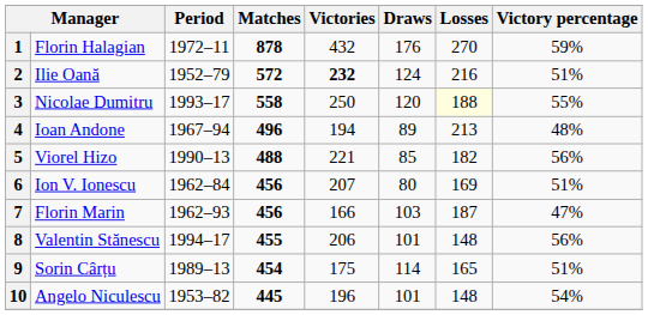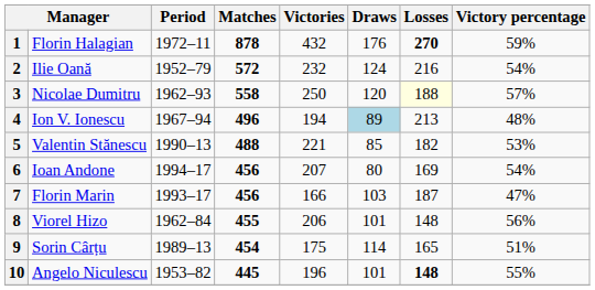 <table class="wikitable sortable" style="text-align:left;">
 <tr>
 </tr>
 <tr>
 <th colspan="2" style="text-align:center;">Manager</th>
 <th style="text-align:center;">Period</th>
 <th style="text-align:center;">Matches</th>
 <th style="text-align:center;">Victories</th>
 <th style="text-align:center;">Draws</th>
 <th style="text-align:center;">Losses</th>
 <th style="text-align:center;">Victory percentage</th>
 </tr>
 <tr>
 <th>1</th>
 <td> <a href='#'>Florin Halagian</a></td>
 <td style="text-align:center;">1972–11</td>
 <td style="text-align:center;"><strong>878</strong></td>
 <td style="text-align:center;">432</td>
 <td style="text-align:center;">176</td>
-<td style="text-align:center;">270</td>
+<td style="text-align:center;"><strong>270</strong></td>
 <td style="text-align:center;">59%</td>
 </tr>
 <tr>
 <th>2</th>
 <td> <a href='#'>Ilie Oană</a></td>
 <td style="text-align:center;">1952–79</td>
 <td style="text-align:center;"><strong>572</strong></td>
-<td style="text-align:center;"><strong>232</strong></td>
+<td style="text-align:center;">232</td>
 <td style="text-align:center;">124</td>
 <td style="text-align:center;">216</td>
-<td style="text-align:center;">51%</td>
+<td style="text-align:center;">54%</td>
 </tr>
 <tr>
 <th>3</th>
 <td> <a href='#'>Nicolae Dumitru</a></td>
-<td style="text-align:center;">1993–17</td>
+<td style="text-align:center;">1962–93</td>
 <td style="text-align:center;"><strong>558</strong></td>
 <td style="text-align:center;">250</td>
 <td style="text-align:center;">120</td>
 <td style="background: lightyellow; text-align:center;">188</td>
-<td style="text-align:center;">55%</td>
+<td style="text-align:center;">57%</td>
 </tr>
 <tr>
 <th>4</th>
-<td> <a href='#'>Ioan Andone</a></td>
+<td> <a href='#'>Ion V. Ionescu</a></td>
 <td style="text-align:center;">1967–94</td>
 <td style="text-align:center;"><strong>496</strong></td>
 <td style="text-align:center;">194</td>
-<td style="text-align:center;">89</td>
+<td style="background: lightblue; text-align:center;">89</td>
 <td style="text-align:center;">213</td>
 <td style="text-align:center;">48%</td>
 </tr>
 <tr>
 <th>5</th>
-<td> <a href='#'>Viorel Hizo</a></td>
+<td> <a href='#'>Valentin Stănescu</a></td>
 <td style="text-align:center;">1990–13</td>
 <td style="text-align:center;"><strong>488</strong></td>
 <td style="text-align:center;">221</td>
 <td style="text-align:center;">85</td>
 <td style="text-align:center;">182</td>
-<td style="text-align:center;">56%</td>
+<td style="text-align:center;">53%</td>
 </tr>
 <tr>
 <th>6</th>
-<td> <a href='#'>Ion V. Ionescu</a></td>
-<td style="text-align:center;">1962–84</td>
+<td> <a href='#'>Ioan Andone</a></td>
+<td style="text-align:center;">1994–17</td>
 <td style="text-align:center;"><strong>456</strong></td>
 <td style="text-align:center;">207</td>
 <td style="text-align:center;">80</td>
 <td style="text-align:center;">169</td>
-<td style="text-align:center;">51%</td>
+<td style="text-align:center;">54%</td>
 </tr>
 <tr>
 <th>7</th>
 <td> <a href='#'>Florin Marin</a></td>
-<td style="text-align:center;">1962–93</td>
+<td style="text-align:center;">1993–17</td>
 <td style="text-align:center;"><strong>456</strong></td>
 <td style="text-align:center;">166</td>
 <td style="text-align:center;">103</td>
 <td style="text-align:center;">187</td>
 <td style="text-align:center;">47%</td>
 </tr>
 <tr>
 <th>8</th>
-<td> <a href='#'>Valentin Stănescu</a></td>
-<td style="text-align:center;">1994–17</td>
+<td> <a href='#'>Viorel Hizo</a></td>
+<td style="text-align:center;">1962–84</td>
 <td style="text-align:center;"><strong>455</strong></td>
 <td style="text-align:center;">206</td>
 <td style="text-align:center;">101</td>
 <td style="text-align:center;">148</td>
 <td style="text-align:center;">56%</td>
 </tr>
 <tr>
 <th>9</th>
 <td> <a href='#'>Sorin Cârțu</a></td>
 <td style="text-align:center;">1989–13</td>
 <td style="text-align:center;"><strong>454</strong></td>
 <td style="text-align:center;">175</td>
 <td style="text-align:center;">114</td>
 <td style="text-align:center;">165</td>
 <td style="text-align:center;">51%</td>
 </tr>
 <tr>
 <th>10</th>
 <td> <a href='#'>Angelo Niculescu</a></td>
 <td style="text-align:center;">1953–82</td>
 <td style="text-align:center;"><strong>445</strong></td>
 <td style="text-align:center;">196</td>
 <td style="text-align:center;">101</td>
-<td style="text-align:center;">148</td>
-<td style="text-align:center;">54%</td>
+<td style="text-align:center;"><strong>148</strong></td>
+<td style="text-align:center;">55%</td>
 </tr>
 <tr>
 </tr>
 </table>
